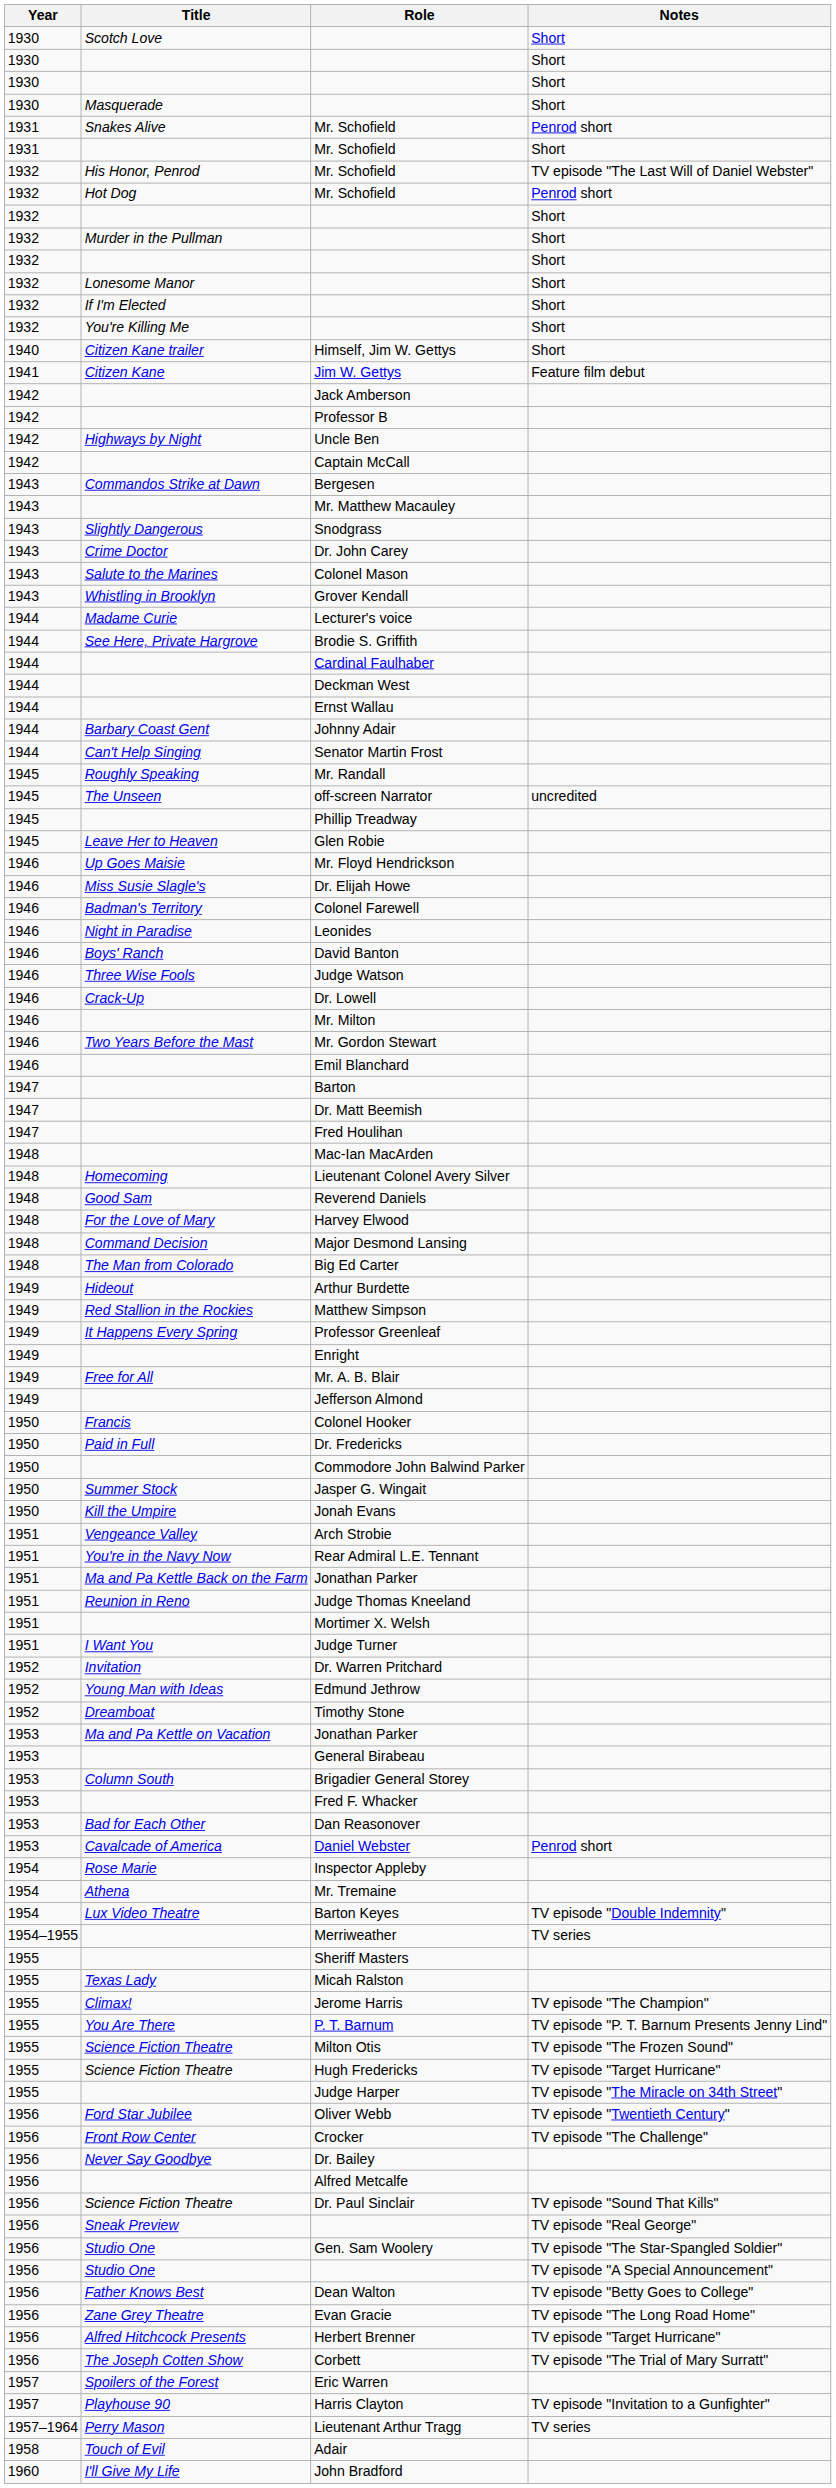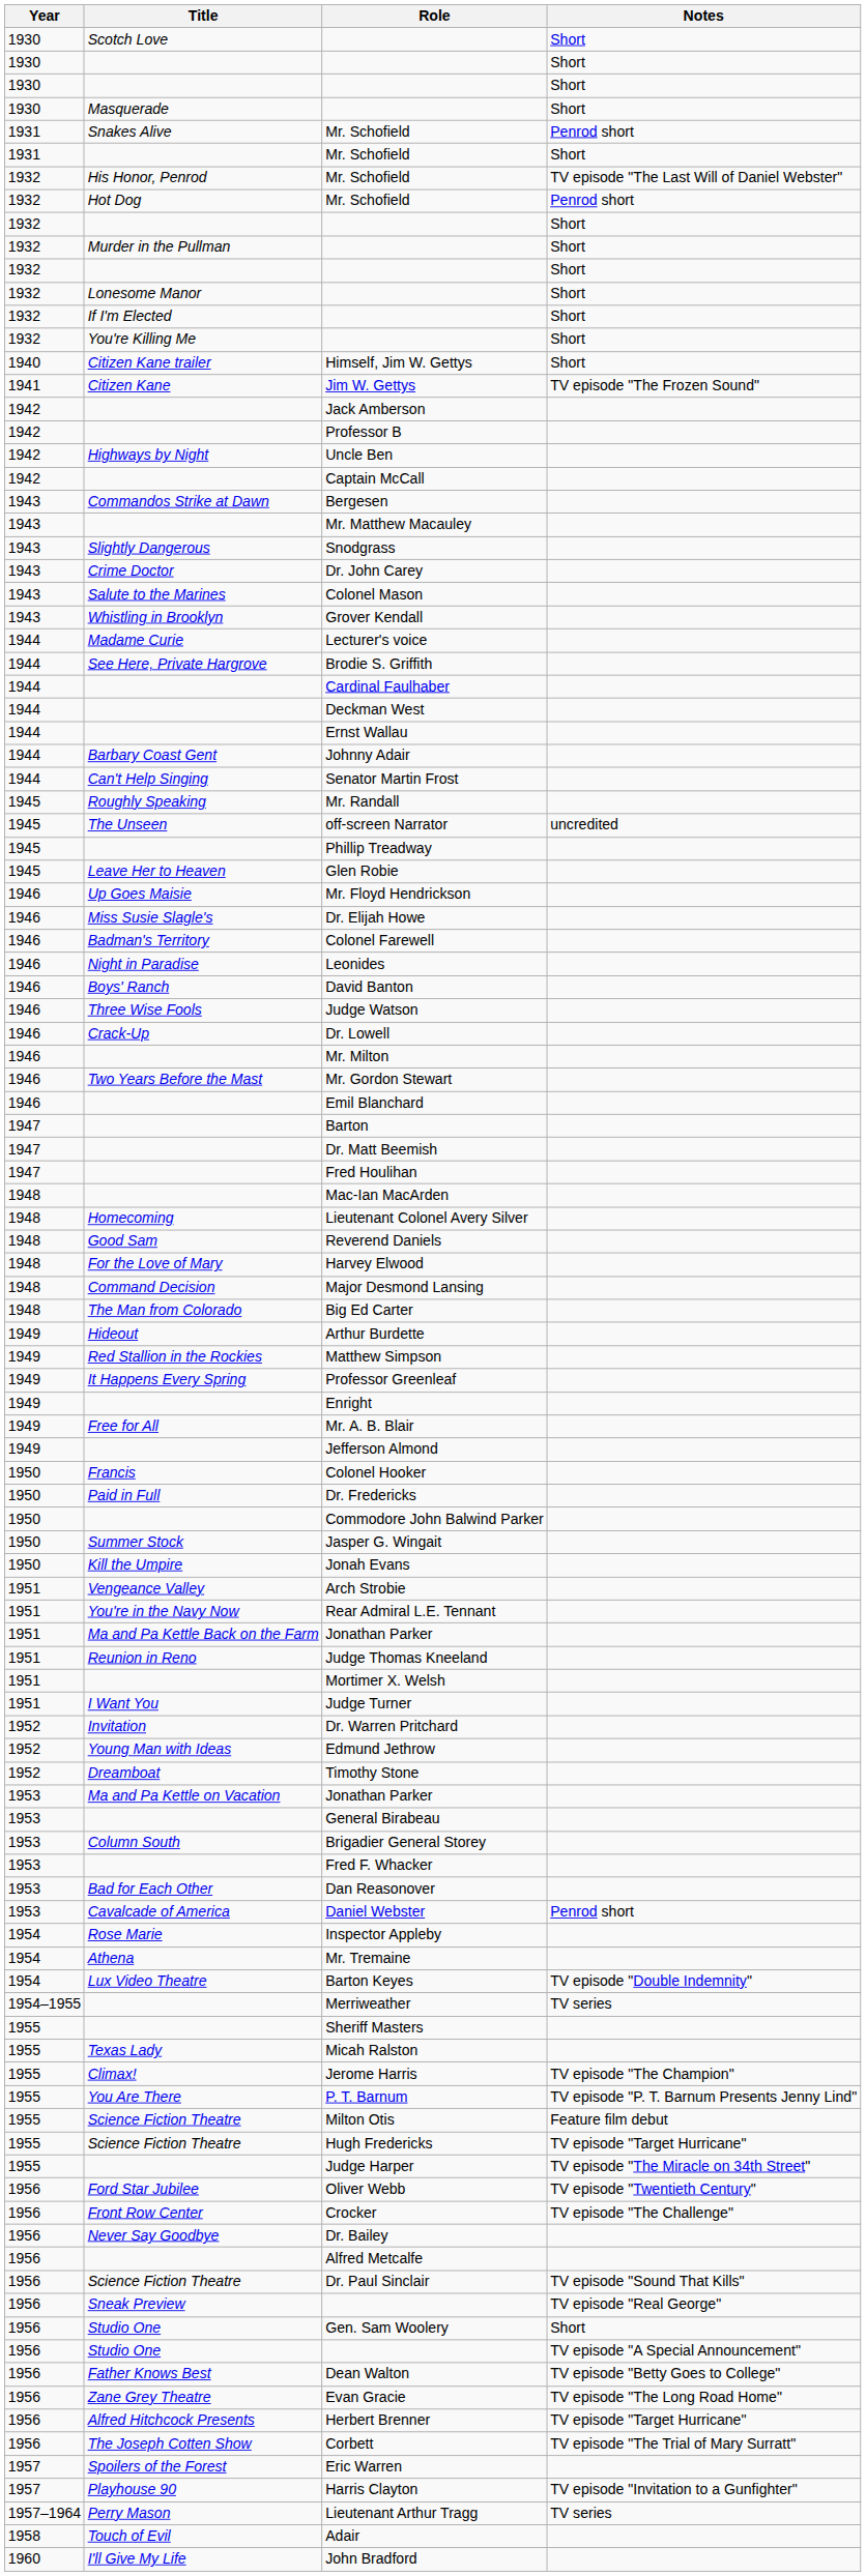 <table class="wikitable sortable">
 <tr>
 <th>Year</th>
 <th>Title</th>
 <th>Role</th>
 <th class="unsortable">Notes</th>
 </tr>
 <tr>
 <td>1930</td>
 <td><em>Scotch Love</em></td>
 <td></td>
 <td><a href='#'>Short</a></td>
 </tr>
 <tr>
 <td>1930</td>
 <td><em></em></td>
 <td></td>
 <td>Short</td>
 </tr>
 <tr>
 <td>1930</td>
 <td><em></em></td>
 <td></td>
 <td>Short</td>
 </tr>
 <tr>
 <td>1930</td>
 <td><em>Masquerade</em></td>
 <td></td>
 <td>Short</td>
 </tr>
 <tr>
 <td>1931</td>
 <td><em>Snakes Alive</em></td>
 <td>Mr. Schofield</td>
 <td><a href='#'>Penrod</a> short</td>
 </tr>
 <tr>
 <td>1931</td>
 <td><em></em></td>
 <td>Mr. Schofield</td>
 <td>Short</td>
 </tr>
 <tr>
 <td>1932</td>
 <td><em>His Honor, Penrod</em></td>
 <td>Mr. Schofield</td>
 <td>TV episode "The Last Will of Daniel Webster"</td>
 </tr>
 <tr>
 <td>1932</td>
 <td><em>Hot Dog</em></td>
 <td>Mr. Schofield</td>
 <td><a href='#'>Penrod</a> short</td>
 </tr>
 <tr>
 <td>1932</td>
 <td><em></em></td>
 <td></td>
 <td>Short</td>
 </tr>
 <tr>
 <td>1932</td>
 <td><em>Murder in the Pullman</em></td>
 <td></td>
 <td>Short</td>
 </tr>
 <tr>
 <td>1932</td>
 <td><em></em></td>
 <td></td>
 <td>Short</td>
 </tr>
 <tr>
 <td>1932</td>
 <td><em>Lonesome Manor</em></td>
 <td></td>
 <td>Short</td>
 </tr>
 <tr>
 <td>1932</td>
 <td><em>If I'm Elected</em></td>
 <td></td>
 <td>Short</td>
 </tr>
 <tr>
 <td>1932</td>
 <td><em>You're Killing Me</em></td>
 <td></td>
 <td>Short</td>
 </tr>
 <tr>
 <td>1940</td>
 <td><em><a href='#'>Citizen Kane trailer</a></em></td>
 <td>Himself, Jim W. Gettys</td>
 <td>Short</td>
 </tr>
 <tr>
 <td>1941</td>
 <td><em><a href='#'>Citizen Kane</a></em></td>
 <td><a href='#'>Jim W. Gettys</a></td>
-<td>Feature film debut</td>
+<td>TV episode "The Frozen Sound"</td>
 </tr>
 <tr>
 <td>1942</td>
 <td><em></em></td>
 <td>Jack Amberson</td>
 <td></td>
 </tr>
 <tr>
 <td>1942</td>
 <td><em></em></td>
 <td>Professor B</td>
 <td></td>
 </tr>
 <tr>
 <td>1942</td>
 <td><em><a href='#'>Highways by Night</a></em></td>
 <td>Uncle Ben</td>
 <td></td>
 </tr>
 <tr>
 <td>1942</td>
 <td><em></em></td>
 <td>Captain McCall</td>
 <td></td>
 </tr>
 <tr>
 <td>1943</td>
 <td><em><a href='#'>Commandos Strike at Dawn</a></em></td>
 <td>Bergesen</td>
 <td></td>
 </tr>
 <tr>
 <td>1943</td>
 <td><em></em></td>
 <td>Mr. Matthew Macauley</td>
 <td></td>
 </tr>
 <tr>
 <td>1943</td>
 <td><em><a href='#'>Slightly Dangerous</a></em></td>
 <td>Snodgrass</td>
 <td></td>
 </tr>
 <tr>
 <td>1943</td>
 <td><em><a href='#'>Crime Doctor</a></em></td>
 <td>Dr. John Carey</td>
 <td></td>
 </tr>
 <tr>
 <td>1943</td>
 <td><em><a href='#'>Salute to the Marines</a></em></td>
 <td>Colonel Mason</td>
 <td></td>
 </tr>
 <tr>
 <td>1943</td>
 <td><em><a href='#'>Whistling in Brooklyn</a></em></td>
 <td>Grover Kendall</td>
 <td></td>
 </tr>
 <tr>
 <td>1944</td>
 <td><em><a href='#'>Madame Curie</a></em></td>
 <td>Lecturer's voice</td>
 <td></td>
 </tr>
 <tr>
 <td>1944</td>
 <td><em><a href='#'>See Here, Private Hargrove</a></em></td>
 <td>Brodie S. Griffith</td>
 <td></td>
 </tr>
 <tr>
 <td>1944</td>
 <td><em></em></td>
 <td><a href='#'>Cardinal Faulhaber</a></td>
 <td></td>
 </tr>
 <tr>
 <td>1944</td>
 <td><em></em></td>
 <td>Deckman West</td>
 <td></td>
 </tr>
 <tr>
 <td>1944</td>
 <td><em></em></td>
 <td>Ernst Wallau</td>
 <td></td>
 </tr>
 <tr>
 <td>1944</td>
 <td><em><a href='#'>Barbary Coast Gent</a></em></td>
 <td>Johnny Adair</td>
 <td></td>
 </tr>
 <tr>
 <td>1944</td>
 <td><em><a href='#'>Can't Help Singing</a></em></td>
 <td>Senator Martin Frost</td>
 <td></td>
 </tr>
 <tr>
 <td>1945</td>
 <td><em><a href='#'>Roughly Speaking</a></em></td>
 <td>Mr. Randall</td>
 <td></td>
 </tr>
 <tr>
 <td>1945</td>
 <td><em><a href='#'>The Unseen</a></em></td>
 <td>off-screen Narrator</td>
 <td>uncredited</td>
 </tr>
 <tr>
 <td>1945</td>
 <td><em></em></td>
 <td>Phillip Treadway</td>
 <td></td>
 </tr>
 <tr>
 <td>1945</td>
 <td><em><a href='#'>Leave Her to Heaven</a></em></td>
 <td>Glen Robie</td>
 <td></td>
 </tr>
 <tr>
 <td>1946</td>
 <td><em><a href='#'>Up Goes Maisie</a></em></td>
 <td>Mr. Floyd Hendrickson</td>
 <td></td>
 </tr>
 <tr>
 <td>1946</td>
 <td><em><a href='#'>Miss Susie Slagle's</a></em></td>
 <td>Dr. Elijah Howe</td>
 <td></td>
 </tr>
 <tr>
 <td>1946</td>
 <td><em><a href='#'>Badman's Territory</a></em></td>
 <td>Colonel Farewell</td>
 <td></td>
 </tr>
 <tr>
 <td>1946</td>
 <td><em><a href='#'>Night in Paradise</a></em></td>
 <td>Leonides</td>
 <td></td>
 </tr>
 <tr>
 <td>1946</td>
 <td><em><a href='#'>Boys' Ranch</a></em></td>
 <td>David Banton</td>
 <td></td>
 </tr>
 <tr>
 <td>1946</td>
 <td><em><a href='#'>Three Wise Fools</a></em></td>
 <td>Judge Watson</td>
 <td></td>
 </tr>
 <tr>
 <td>1946</td>
 <td><em><a href='#'>Crack-Up</a></em></td>
 <td>Dr. Lowell</td>
 <td></td>
 </tr>
 <tr>
 <td>1946</td>
 <td><em></em></td>
 <td>Mr. Milton</td>
 <td></td>
 </tr>
 <tr>
 <td>1946</td>
 <td><em><a href='#'>Two Years Before the Mast</a></em></td>
 <td>Mr. Gordon Stewart</td>
 <td></td>
 </tr>
 <tr>
 <td>1946</td>
 <td><em></em></td>
 <td>Emil Blanchard</td>
 <td></td>
 </tr>
 <tr>
 <td>1947</td>
 <td><em></em></td>
 <td>Barton</td>
 <td></td>
 </tr>
 <tr>
 <td>1947</td>
 <td><em></em></td>
 <td>Dr. Matt Beemish</td>
 <td></td>
 </tr>
 <tr>
 <td>1947</td>
 <td><em></em></td>
 <td>Fred Houlihan</td>
 <td></td>
 </tr>
 <tr>
 <td>1948</td>
 <td><em></em></td>
 <td>Mac-Ian MacArden</td>
 <td></td>
 </tr>
 <tr>
 <td>1948</td>
 <td><em><a href='#'>Homecoming</a></em></td>
 <td>Lieutenant Colonel Avery Silver</td>
 <td></td>
 </tr>
 <tr>
 <td>1948</td>
 <td><em><a href='#'>Good Sam</a></em></td>
 <td>Reverend Daniels</td>
 <td></td>
 </tr>
 <tr>
 <td>1948</td>
 <td><em><a href='#'>For the Love of Mary</a></em></td>
 <td>Harvey Elwood</td>
 <td></td>
 </tr>
 <tr>
 <td>1948</td>
 <td><em><a href='#'>Command Decision</a></em></td>
 <td>Major Desmond Lansing</td>
 <td></td>
 </tr>
 <tr>
 <td>1948</td>
 <td><em><a href='#'>The Man from Colorado</a></em></td>
 <td>Big Ed Carter</td>
 <td></td>
 </tr>
 <tr>
 <td>1949</td>
 <td><em><a href='#'>Hideout</a></em></td>
 <td>Arthur Burdette</td>
 <td></td>
 </tr>
 <tr>
 <td>1949</td>
 <td><em><a href='#'>Red Stallion in the Rockies</a></em></td>
 <td>Matthew Simpson</td>
 <td></td>
 </tr>
 <tr>
 <td>1949</td>
 <td><em><a href='#'>It Happens Every Spring</a></em></td>
 <td>Professor Greenleaf</td>
 <td></td>
 </tr>
 <tr>
 <td>1949</td>
 <td><em></em></td>
 <td>Enright</td>
 <td></td>
 </tr>
 <tr>
 <td>1949</td>
 <td><em><a href='#'>Free for All</a></em></td>
 <td>Mr. A. B. Blair</td>
 <td></td>
 </tr>
 <tr>
 <td>1949</td>
 <td><em></em></td>
 <td>Jefferson Almond</td>
 <td></td>
 </tr>
 <tr>
 <td>1950</td>
 <td><em><a href='#'>Francis</a></em></td>
 <td>Colonel Hooker</td>
 <td></td>
 </tr>
 <tr>
 <td>1950</td>
 <td><em><a href='#'>Paid in Full</a></em></td>
 <td>Dr. Fredericks</td>
 <td></td>
 </tr>
 <tr>
 <td>1950</td>
 <td><em></em></td>
 <td>Commodore John Balwind Parker</td>
 <td></td>
 </tr>
 <tr>
 <td>1950</td>
 <td><em><a href='#'>Summer Stock</a></em></td>
 <td>Jasper G. Wingait</td>
 <td></td>
 </tr>
 <tr>
 <td>1950</td>
 <td><em><a href='#'>Kill the Umpire</a></em></td>
 <td>Jonah Evans</td>
 <td></td>
 </tr>
 <tr>
 <td>1951</td>
 <td><em><a href='#'>Vengeance Valley</a></em></td>
 <td>Arch Strobie</td>
 <td></td>
 </tr>
 <tr>
 <td>1951</td>
 <td><em><a href='#'>You're in the Navy Now</a></em></td>
 <td>Rear Admiral L.E. Tennant</td>
 <td></td>
 </tr>
 <tr>
 <td>1951</td>
 <td><em><a href='#'>Ma and Pa Kettle Back on the Farm</a></em></td>
 <td>Jonathan Parker</td>
 <td></td>
 </tr>
 <tr>
 <td>1951</td>
 <td><em><a href='#'>Reunion in Reno</a></em></td>
 <td>Judge Thomas Kneeland</td>
 <td></td>
 </tr>
 <tr>
 <td>1951</td>
 <td><em></em></td>
 <td>Mortimer X. Welsh</td>
 <td></td>
 </tr>
 <tr>
 <td>1951</td>
 <td><em><a href='#'>I Want You</a></em></td>
 <td>Judge Turner</td>
 <td></td>
 </tr>
 <tr>
 <td>1952</td>
 <td><em><a href='#'>Invitation</a></em></td>
 <td>Dr. Warren Pritchard</td>
 <td></td>
 </tr>
 <tr>
 <td>1952</td>
 <td><em><a href='#'>Young Man with Ideas</a></em></td>
 <td>Edmund Jethrow</td>
 <td></td>
 </tr>
 <tr>
 <td>1952</td>
 <td><em><a href='#'>Dreamboat</a></em></td>
 <td>Timothy Stone</td>
 <td></td>
 </tr>
 <tr>
 <td>1953</td>
 <td><em><a href='#'>Ma and Pa Kettle on Vacation</a></em></td>
 <td>Jonathan Parker</td>
 <td></td>
 </tr>
 <tr>
 <td>1953</td>
 <td><em></em></td>
 <td>General Birabeau</td>
 <td></td>
 </tr>
 <tr>
 <td>1953</td>
 <td><em><a href='#'>Column South</a></em></td>
 <td>Brigadier General Storey</td>
 <td></td>
 </tr>
 <tr>
 <td>1953</td>
 <td><em></em></td>
 <td>Fred F. Whacker</td>
 <td></td>
 </tr>
 <tr>
 <td>1953</td>
 <td><em><a href='#'>Bad for Each Other</a></em></td>
 <td>Dan Reasonover</td>
 <td></td>
 </tr>
 <tr>
 <td>1953</td>
 <td><em><a href='#'>Cavalcade of America</a></em></td>
 <td><a href='#'>Daniel Webster</a></td>
 <td><a href='#'>Penrod</a> short</td>
 </tr>
 <tr>
 <td>1954</td>
 <td><em><a href='#'>Rose Marie</a></em></td>
 <td>Inspector Appleby</td>
 <td></td>
 </tr>
 <tr>
 <td>1954</td>
 <td><em><a href='#'>Athena</a></em></td>
 <td>Mr. Tremaine</td>
 <td></td>
 </tr>
 <tr>
 <td>1954</td>
 <td><em><a href='#'>Lux Video Theatre</a></em></td>
 <td>Barton Keyes</td>
 <td>TV episode "<a href='#'>Double Indemnity</a>"</td>
 </tr>
 <tr>
 <td>1954–1955</td>
 <td><em></em></td>
 <td>Merriweather</td>
 <td>TV series</td>
 </tr>
 <tr>
 <td>1955</td>
 <td><em></em></td>
 <td>Sheriff Masters</td>
 <td></td>
 </tr>
 <tr>
 <td>1955</td>
 <td><em><a href='#'>Texas Lady</a></em></td>
 <td>Micah Ralston</td>
 <td></td>
 </tr>
 <tr>
 <td>1955</td>
 <td><em><a href='#'>Climax!</a></em></td>
 <td>Jerome Harris</td>
 <td>TV episode "The Champion"</td>
 </tr>
 <tr>
 <td>1955</td>
 <td><em><a href='#'>You Are There</a></em></td>
 <td><a href='#'>P. T. Barnum</a></td>
 <td>TV episode "P. T. Barnum Presents Jenny Lind"</td>
 </tr>
 <tr>
 <td>1955</td>
 <td><em><a href='#'>Science Fiction Theatre</a></em></td>
 <td>Milton Otis</td>
-<td>TV episode "The Frozen Sound"</td>
+<td>Feature film debut</td>
 </tr>
 <tr>
 <td>1955</td>
 <td><em>Science Fiction Theatre</em></td>
 <td>Hugh Fredericks</td>
 <td>TV episode "Target Hurricane"</td>
 </tr>
 <tr>
 <td>1955</td>
 <td><em></em></td>
 <td>Judge Harper</td>
 <td>TV episode "<a href='#'>The Miracle on 34th Street</a>"</td>
 </tr>
 <tr>
 <td>1956</td>
 <td><em><a href='#'>Ford Star Jubilee</a></em></td>
 <td>Oliver Webb</td>
 <td>TV episode "<a href='#'>Twentieth Century</a>"</td>
 </tr>
 <tr>
 <td>1956</td>
 <td><em><a href='#'>Front Row Center</a></em></td>
 <td>Crocker</td>
 <td>TV episode "The Challenge"</td>
 </tr>
 <tr>
 <td>1956</td>
 <td><em><a href='#'>Never Say Goodbye</a></em></td>
 <td>Dr. Bailey</td>
 <td></td>
 </tr>
 <tr>
 <td>1956</td>
 <td><em></em></td>
 <td>Alfred Metcalfe</td>
 <td></td>
 </tr>
 <tr>
 <td>1956</td>
 <td><em>Science Fiction Theatre</em></td>
 <td>Dr. Paul Sinclair</td>
 <td>TV episode "Sound That Kills"</td>
 </tr>
 <tr>
 <td>1956</td>
 <td><em><a href='#'>Sneak Preview</a></em></td>
 <td></td>
 <td>TV episode "Real George"</td>
 </tr>
 <tr>
 <td>1956</td>
 <td><em><a href='#'>Studio One</a></em></td>
 <td>Gen. Sam Woolery</td>
-<td>TV episode "The Star-Spangled Soldier"</td>
+<td>Short</td>
 </tr>
 <tr>
 <td>1956</td>
 <td><em><a href='#'>Studio One</a></em></td>
 <td></td>
 <td>TV episode "A Special Announcement"</td>
 </tr>
 <tr>
 <td>1956</td>
 <td><em><a href='#'>Father Knows Best</a></em></td>
 <td>Dean Walton</td>
 <td>TV episode "Betty Goes to College"</td>
 </tr>
 <tr>
 <td>1956</td>
 <td><em><a href='#'>Zane Grey Theatre</a></em></td>
 <td>Evan Gracie</td>
 <td>TV episode "The Long Road Home"</td>
 </tr>
 <tr>
 <td>1956</td>
 <td><em><a href='#'>Alfred Hitchcock Presents</a></em></td>
 <td>Herbert Brenner</td>
 <td>TV episode "Target Hurricane"</td>
 </tr>
 <tr>
 <td>1956</td>
 <td><em><a href='#'>The Joseph Cotten Show</a></em></td>
 <td>Corbett</td>
 <td>TV episode "The Trial of Mary Surratt"</td>
 </tr>
 <tr>
 <td>1957</td>
 <td><em><a href='#'>Spoilers of the Forest</a></em></td>
 <td>Eric Warren</td>
 <td></td>
 </tr>
 <tr>
 <td>1957</td>
 <td><em><a href='#'>Playhouse 90</a></em></td>
 <td>Harris Clayton</td>
 <td>TV episode "Invitation to a Gunfighter"</td>
 </tr>
 <tr>
 <td>1957–1964</td>
 <td><em><a href='#'>Perry Mason</a></em></td>
 <td>Lieutenant Arthur Tragg</td>
 <td>TV series</td>
 </tr>
 <tr>
 <td>1958</td>
 <td><em><a href='#'>Touch of Evil</a></em></td>
 <td>Adair</td>
 <td></td>
 </tr>
 <tr>
 <td>1960</td>
 <td><em><a href='#'>I'll Give My Life</a></em></td>
 <td>John Bradford</td>
 <td></td>
 </tr>
 </table>
